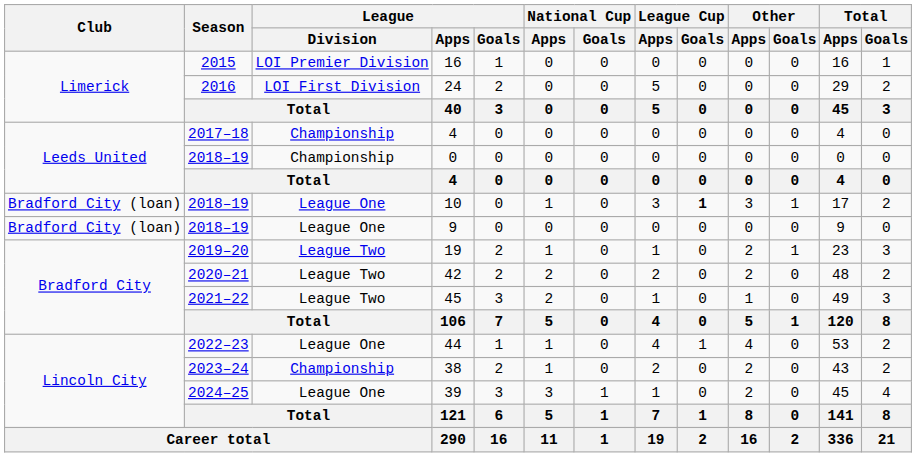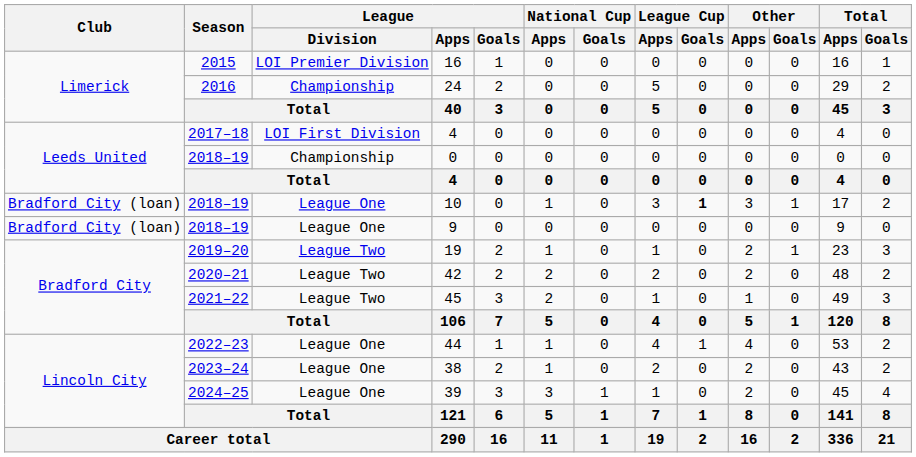 <table class="wikitable" style="text-align:center">
 <tr>
 <th rowspan=2>Club</th>
 <th rowspan=2>Season</th>
 <th colspan=3>League</th>
 <th colspan=2>National Cup</th>
 <th colspan=2>League Cup</th>
 <th colspan=2>Other</th>
 <th colspan=2>Total</th>
 </tr>
 <tr>
 <th>Division</th>
 <th>Apps</th>
 <th>Goals</th>
 <th>Apps</th>
 <th>Goals</th>
 <th>Apps</th>
 <th>Goals</th>
 <th>Apps</th>
 <th>Goals</th>
 <th>Apps</th>
 <th>Goals</th>
 </tr>
 <tr>
 <td rowspan="3"><a href='#'>Limerick</a></td>
 <td><a href='#'>2015</a></td>
 <td><a href='#'>LOI Premier Division</a></td>
 <td>16</td>
 <td>1</td>
 <td>0</td>
 <td>0</td>
 <td>0</td>
 <td>0</td>
 <td>0</td>
 <td>0</td>
 <td>16</td>
 <td>1</td>
 </tr>
 <tr>
 <td><a href='#'>2016</a></td>
-<td><a href='#'>LOI First Division</a></td>
+<td><a href='#'>Championship</a></td>
 <td>24</td>
 <td>2</td>
 <td>0</td>
 <td>0</td>
 <td>5</td>
 <td>0</td>
 <td>0</td>
 <td>0</td>
 <td>29</td>
 <td>2</td>
 </tr>
 <tr>
 <th colspan="2">Total</th>
 <th>40</th>
 <th>3</th>
 <th>0</th>
 <th>0</th>
 <th>5</th>
 <th>0</th>
 <th>0</th>
 <th>0</th>
 <th>45</th>
 <th>3</th>
 </tr>
 <tr>
 <td rowspan="3"><a href='#'>Leeds United</a></td>
 <td><a href='#'>2017–18</a></td>
-<td><a href='#'>Championship</a></td>
+<td><a href='#'>LOI First Division</a></td>
 <td>4</td>
 <td>0</td>
 <td>0</td>
 <td>0</td>
 <td>0</td>
 <td>0</td>
 <td>0</td>
 <td>0</td>
 <td>4</td>
 <td>0</td>
 </tr>
 <tr>
 <td><a href='#'>2018–19</a></td>
 <td>Championship</td>
 <td>0</td>
 <td>0</td>
 <td>0</td>
 <td>0</td>
 <td>0</td>
 <td>0</td>
 <td>0</td>
 <td>0</td>
 <td>0</td>
 <td>0</td>
 </tr>
 <tr>
 <th colspan="2">Total</th>
 <th>4</th>
 <th>0</th>
 <th>0</th>
 <th>0</th>
 <th>0</th>
 <th>0</th>
 <th>0</th>
 <th>0</th>
 <th>4</th>
 <th>0</th>
 </tr>
 <tr>
 <td><a href='#'>Bradford City</a> (loan)</td>
 <td><a href='#'>2018–19</a></td>
 <td><a href='#'>League One</a></td>
 <td>10</td>
 <td>0</td>
 <td>1</td>
 <td>0</td>
 <td>3</td>
 <td><strong>1</strong></td>
 <td>3</td>
 <td>1</td>
 <td>17</td>
 <td>2</td>
 </tr>
 <tr>
 <td><a href='#'>Bradford City</a> (loan)</td>
 <td><a href='#'>2018–19</a></td>
 <td>League One</td>
 <td>9</td>
 <td>0</td>
 <td>0</td>
 <td>0</td>
 <td>0</td>
 <td>0</td>
 <td>0</td>
 <td>0</td>
 <td>9</td>
 <td>0</td>
 </tr>
 <tr>
 <td rowspan="4"><a href='#'>Bradford City</a></td>
 <td><a href='#'>2019–20</a></td>
 <td><a href='#'>League Two</a></td>
 <td>19</td>
 <td>2</td>
 <td>1</td>
 <td>0</td>
 <td>1</td>
 <td>0</td>
 <td>2</td>
 <td>1</td>
 <td>23</td>
 <td>3</td>
 </tr>
 <tr>
 <td><a href='#'>2020–21</a></td>
 <td>League Two</td>
 <td>42</td>
 <td>2</td>
 <td>2</td>
 <td>0</td>
 <td>2</td>
 <td>0</td>
 <td>2</td>
 <td>0</td>
 <td>48</td>
 <td>2</td>
 </tr>
 <tr>
 <td><a href='#'>2021–22</a></td>
 <td>League Two</td>
 <td>45</td>
 <td>3</td>
 <td>2</td>
 <td>0</td>
 <td>1</td>
 <td>0</td>
 <td>1</td>
 <td>0</td>
 <td>49</td>
 <td>3</td>
 </tr>
 <tr>
 <th colspan="2">Total</th>
 <th>106</th>
 <th>7</th>
 <th>5</th>
 <th>0</th>
 <th>4</th>
 <th>0</th>
 <th>5</th>
 <th>1</th>
 <th>120</th>
 <th>8</th>
 </tr>
 <tr>
 <td rowspan="4"><a href='#'>Lincoln City</a></td>
 <td><a href='#'>2022–23</a></td>
 <td>League One</td>
 <td>44</td>
 <td>1</td>
 <td>1</td>
 <td>0</td>
 <td>4</td>
 <td>1</td>
 <td>4</td>
 <td>0</td>
 <td>53</td>
 <td>2</td>
 </tr>
 <tr>
 <td><a href='#'>2023–24</a></td>
-<td><a href='#'>Championship</a></td>
+<td>League One</td>
 <td>38</td>
 <td>2</td>
 <td>1</td>
 <td>0</td>
 <td>2</td>
 <td>0</td>
 <td>2</td>
 <td>0</td>
 <td>43</td>
 <td>2</td>
 </tr>
 <tr>
 <td><a href='#'>2024–25</a></td>
 <td>League One</td>
 <td>39</td>
 <td>3</td>
 <td>3</td>
 <td>1</td>
 <td>1</td>
 <td>0</td>
 <td>2</td>
 <td>0</td>
 <td>45</td>
 <td>4</td>
 </tr>
 <tr>
 <th colspan="2">Total</th>
 <th>121</th>
 <th>6</th>
 <th>5</th>
 <th>1</th>
 <th>7</th>
 <th>1</th>
 <th>8</th>
 <th>0</th>
 <th>141</th>
 <th>8</th>
 </tr>
 <tr>
 <th colspan="3">Career total</th>
 <th>290</th>
 <th>16</th>
 <th>11</th>
 <th>1</th>
 <th>19</th>
 <th>2</th>
 <th>16</th>
 <th>2</th>
 <th>336</th>
 <th>21</th>
 </tr>
 </table>
